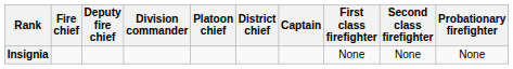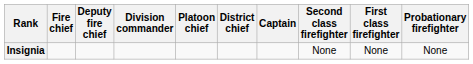 <table class="wikitable">
 <tr>
 <th>Rank</th>
 <th>Fire chief</th>
 <th>Deputy fire chief</th>
 <th>Division commander</th>
 <th>Platoon chief</th>
 <th>District chief</th>
 <th>Captain</th>
+<th>Second class firefighter</th>
 <th>First class firefighter</th>
-<th>Second class firefighter</th>
 <th>Probationary firefighter</th>
 </tr>
 <tr style="text-align:center;">
 <th><strong>Insignia</strong></th>
 <td></td>
 <td></td>
 <td></td>
 <td></td>
 <td></td>
 <td></td>
 <td>None</td>
 <td>None</td>
 <td>None</td>
 </tr>
 </table>
